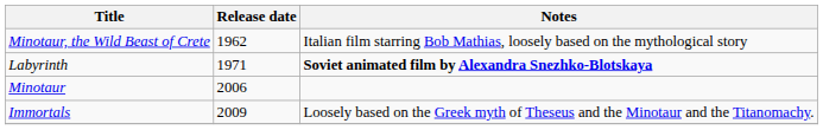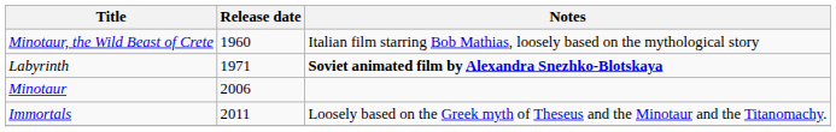 <table class="wikitable sortable">
 <tr>
 <th scope="col">Title</th>
 <th scope="col">Release date</th>
 <th scope="col" class="unsortable">Notes</th>
 </tr>
 <tr>
 <td><em><a href='#'>Minotaur, the Wild Beast of Crete</a></em></td>
-<td>1962</td>
+<td>1960</td>
 <td>Italian film starring <a href='#'>Bob Mathias</a>, loosely based on the mythological story</td>
 </tr>
 <tr>
 <td><em>Labyrinth</em></td>
 <td>1971</td>
 <td><strong> Soviet animated film by <a href='#'>Alexandra Snezhko-Blotskaya</a></strong></td>
 </tr>
 <tr>
 <td><em><a href='#'>Minotaur</a></em></td>
 <td>2006</td>
 <td></td>
 </tr>
 <tr>
 <td><em><a href='#'>Immortals</a></em></td>
-<td>2009</td>
+<td>2011</td>
 <td>Loosely based on the <a href='#'>Greek myth</a> of <a href='#'>Theseus</a> and the <a href='#'>Minotaur</a> and the <a href='#'>Titanomachy</a>.</td>
 </tr>
 <tr>
 </tr>
 </table>
